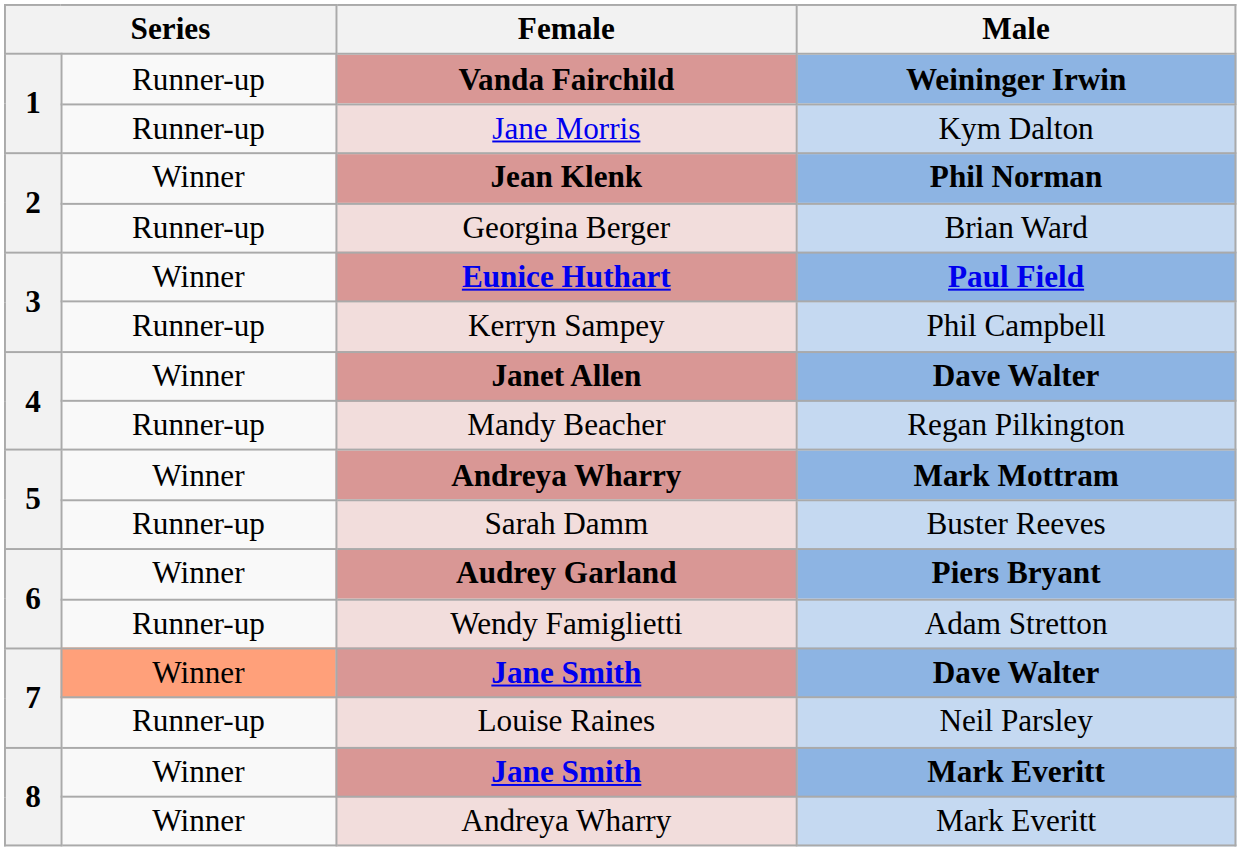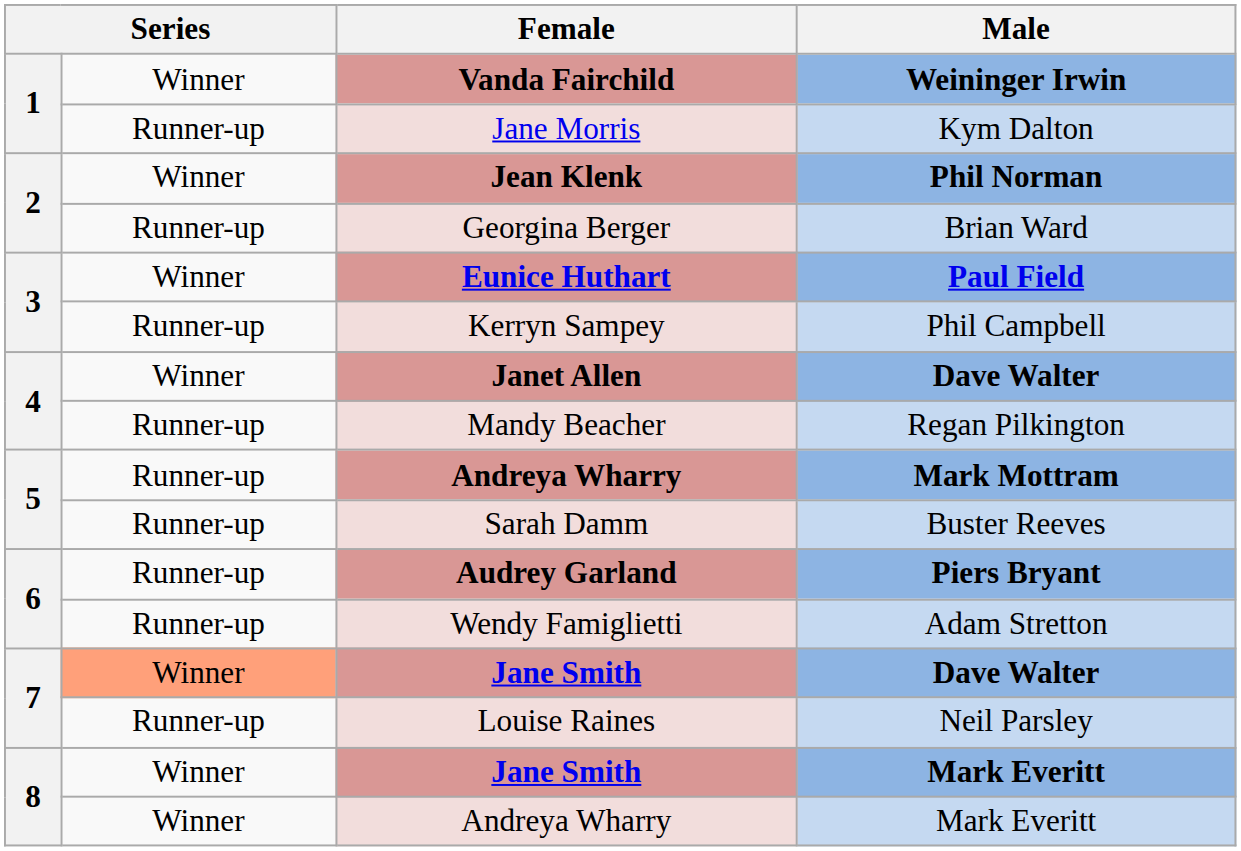 <table class=wikitable style="text-align:center; width:50%">
 <tr>
 <th colspan=2>Series</th>
 <th>Female</th>
 <th>Male</th>
 </tr>
 <tr>
 <th rowspan=2>1</th>
-<td>Runner-up</td>
+<td>Winner</td>
 <td bgcolor=D99795><strong>Vanda Fairchild</strong></td>
 <td bgcolor=8DB4E3><strong>Weininger Irwin</strong></td>
 </tr>
 <tr>
 <td style=white-space:nowrap>Runner-up</td>
 <td bgcolor=F2DDDC><a href='#'>Jane Morris</a></td>
 <td bgcolor=C5D9F1>Kym Dalton</td>
 </tr>
 <tr>
 <th rowspan=2>2</th>
 <td>Winner</td>
 <td bgcolor=D99795><strong>Jean Klenk</strong></td>
 <td bgcolor=8DB4E3><strong>Phil Norman</strong></td>
 </tr>
 <tr>
 <td>Runner-up</td>
 <td bgcolor=F2DDDC>Georgina Berger</td>
 <td bgcolor=C5D9F1>Brian Ward</td>
 </tr>
 <tr>
 <th rowspan=2>3</th>
 <td>Winner</td>
 <td bgcolor=D99795><strong><a href='#'>Eunice Huthart</a></strong></td>
 <td bgcolor=8DB4E3><strong><a href='#'>Paul Field</a></strong></td>
 </tr>
 <tr>
 <td>Runner-up</td>
 <td bgcolor=F2DDDC>Kerryn Sampey</td>
 <td bgcolor=C5D9F1>Phil Campbell</td>
 </tr>
 <tr>
 <th rowspan=2>4</th>
 <td>Winner</td>
 <td bgcolor=D99795><strong>Janet Allen</strong></td>
 <td bgcolor=8DB4E3><strong>Dave Walter</strong></td>
 </tr>
 <tr>
 <td>Runner-up</td>
 <td bgcolor=F2DDDC>Mandy Beacher</td>
 <td bgcolor=C5D9F1>Regan Pilkington</td>
 </tr>
 <tr>
 <th rowspan=2>5</th>
-<td>Winner</td>
+<td>Runner-up</td>
 <td bgcolor=D99795><strong>Andreya Wharry</strong></td>
 <td bgcolor=8DB4E3><strong>Mark Mottram</strong></td>
 </tr>
 <tr>
 <td>Runner-up</td>
 <td bgcolor=F2DDDC>Sarah Damm</td>
 <td bgcolor=C5D9F1>Buster Reeves</td>
 </tr>
 <tr>
 <th rowspan=2>6</th>
-<td>Winner</td>
+<td>Runner-up</td>
 <td bgcolor=D99795><strong>Audrey Garland</strong></td>
 <td bgcolor=8DB4E3><strong>Piers Bryant</strong></td>
 </tr>
 <tr>
 <td>Runner-up</td>
 <td bgcolor=F2DDDC>Wendy Famiglietti</td>
 <td bgcolor=C5D9F1>Adam Stretton</td>
 </tr>
 <tr>
 <th rowspan=2>7</th>
 <td style="background: lightsalmon;">Winner</td>
 <td bgcolor=D99795><strong><a href='#'>Jane Smith</a></strong></td>
 <td bgcolor=8DB4E3><strong>Dave Walter</strong></td>
 </tr>
 <tr>
 <td>Runner-up</td>
 <td bgcolor=F2DDDC>Louise Raines</td>
 <td bgcolor=C5D9F1>Neil Parsley</td>
 </tr>
 <tr>
 <th rowspan=2>8</th>
 <td>Winner</td>
 <td bgcolor=D99795><strong><a href='#'>Jane Smith</a></strong></td>
 <td bgcolor=8DB4E3><strong>Mark Everitt</strong></td>
 </tr>
 <tr>
 <td>Winner</td>
 <td bgcolor=F2DDDC>Andreya Wharry</td>
 <td bgcolor=C5D9F1>Mark Everitt</td>
 </tr>
 </table>
